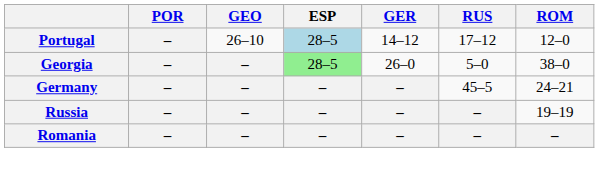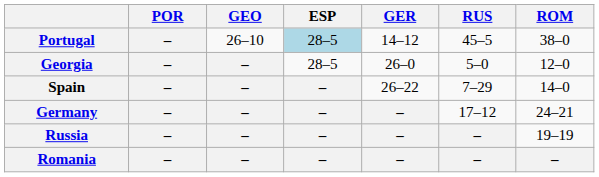 <table class="wikitable" border="1" style="text-align:center">
 <tr>
 <th width="125"> </th>
 <th width="75"><a href='#'>POR</a></th>
 <th width="75"><a href='#'>GEO</a></th>
 <th width="75">ESP</th>
 <th width="75"><a href='#'>GER</a></th>
 <th width="75"><a href='#'>RUS</a></th>
 <th width="75"><a href='#'>ROM</a></th>
 </tr>
 <tr>
 <th><a href='#'>Portugal</a></th>
 <th>–</th>
 <td>26–10</td>
 <td style="background: lightblue;">28–5</td>
 <td>14–12</td>
-<td>17–12</td>
-<td>12–0</td>
+<td>45–5</td>
+<td>38–0</td>
 </tr>
 <tr>
 <th><a href='#'>Georgia</a></th>
 <th>–</th>
 <th>–</th>
-<td style="background: lightgreen;">28–5</td>
+<td>28–5</td>
 <td>26–0</td>
 <td>5–0</td>
-<td>38–0</td>
+<td>12–0</td>
+</tr>
+<tr>
+<th>Spain</th>
+<th>–</th>
+<th>–</th>
+<th>–</th>
+<td>26–22</td>
+<td>7–29</td>
+<td>14–0</td>
 </tr>
 <tr>
 <th><a href='#'>Germany</a></th>
 <th>–</th>
 <th>–</th>
 <th>–</th>
 <th>–</th>
-<td>45–5</td>
+<td>17–12</td>
 <td>24–21</td>
 </tr>
 <tr>
 <th><a href='#'>Russia</a></th>
 <th>–</th>
 <th>–</th>
 <th>–</th>
 <th>–</th>
 <th>–</th>
 <td>19–19</td>
 </tr>
 <tr>
 <th><a href='#'>Romania</a></th>
 <th>–</th>
 <th>–</th>
 <th>–</th>
 <th>–</th>
 <th>–</th>
 <th>–</th>
 </tr>
 </table>
